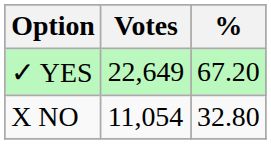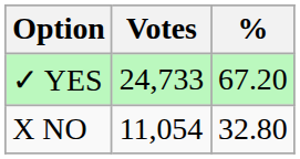 <table class="wikitable">
 <tr>
 <th>Option</th>
 <th>Votes</th>
 <th>%</th>
 </tr>
 <tr>
 <td style=background:#bbf8be>✓ YES</td>
-<td style=background:#bbf8be>22,649</td>
+<td style=background:#bbf8be>24,733</td>
 <td style=background:#bbf8be>67.20</td>
 </tr>
 <tr>
 <td>X NO</td>
 <td>11,054</td>
 <td>32.80</td>
 </tr>
 </table>
